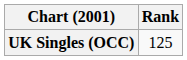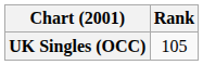 <table class="wikitable plainrowheaders" style="text-align:center">
 <tr>
 <th scope="col">Chart (2001)</th>
 <th scope="col">Rank</th>
 </tr>
 <tr>
 <th scope="row">UK Singles (OCC)</th>
-<td>125</td>
+<td>105</td>
 </tr>
 </table>
